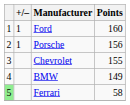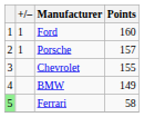 <table class="wikitable" style="font-size: 95%;">
 <tr>
 <th scope="col"></th>
 <th scope="col">+/–</th>
 <th scope="col">Manufacturer</th>
 <th scope="col">Points</th>
 </tr>
 <tr>
 <td align=center>1</td>
 <td align="left"> 1</td>
 <td> <a href='#'>Ford</a></td>
 <td align=right>160</td>
 </tr>
 <tr>
 <td align=center>2</td>
 <td align="left"> 1</td>
 <td> <a href='#'>Porsche</a></td>
-<td align=right>156</td>
+<td align=right>157</td>
 </tr>
 <tr>
 <td align=center>3</td>
 <td align="left"></td>
 <td> <a href='#'>Chevrolet</a></td>
 <td align=right>155</td>
 </tr>
 <tr>
 <td align=center>4</td>
 <td align="left"></td>
 <td> <a href='#'>BMW</a></td>
 <td align=right>149</td>
 </tr>
 <tr>
 <td align=center style="background: lightgreen;">5</td>
 <td align="left"></td>
 <td> <a href='#'>Ferrari</a></td>
 <td align=right>58</td>
 </tr>
 <tr>
 </tr>
 </table>
